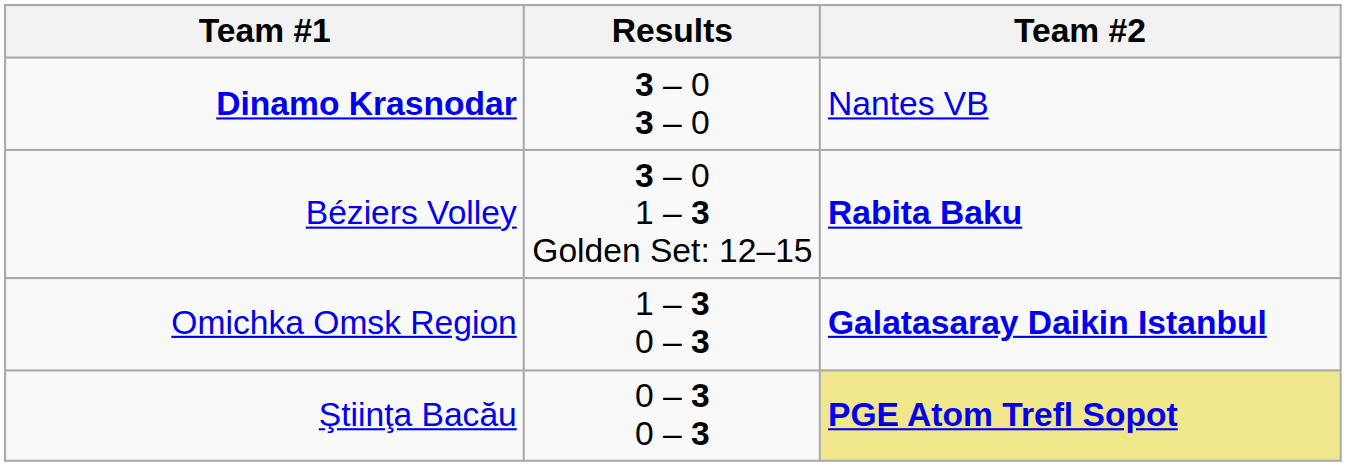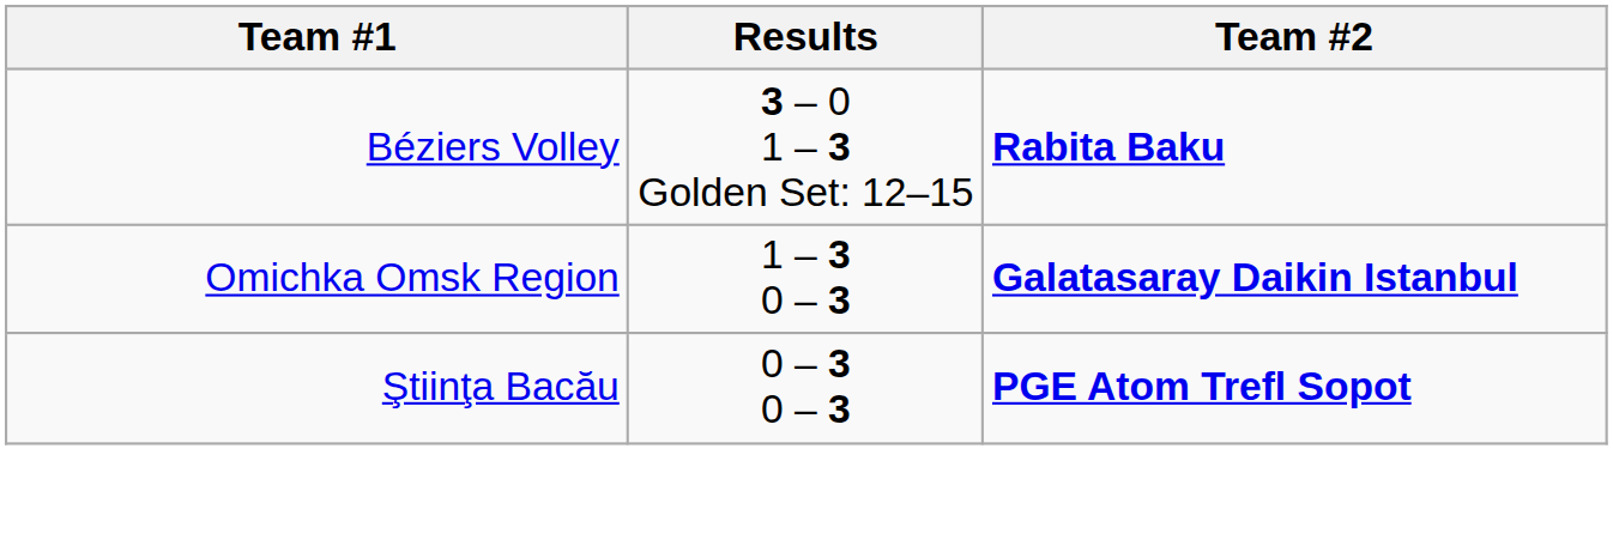 <table class="wikitable" style="border-collapse: collapse;">
 <tr>
 <th align="right" width="240">Team #1</th>
 <th>  Results  </th>
 <th align="left" width="240">Team #2</th>
-</tr>
-<tr>
-<td align="right"><strong><a href='#'>Dinamo Krasnodar</a></strong> </td>
-<td align="center"><strong>3</strong> – 0 <br> <strong>3</strong> – 0</td>
-<td> <a href='#'>Nantes VB</a></td>
 </tr>
 <tr>
 <td align="right"><a href='#'>Béziers Volley</a> </td>
 <td align="center"><strong>3</strong> – 0 <br> 1 – <strong>3</strong> <br> Golden Set: 12–15</td>
 <td> <strong><a href='#'>Rabita Baku</a></strong></td>
 </tr>
 <tr>
 <td align="right"><a href='#'>Omichka Omsk Region</a> </td>
 <td align="center">1 – <strong>3</strong> <br> 0 – <strong>3</strong></td>
 <td> <strong><a href='#'>Galatasaray Daikin Istanbul</a></strong></td>
 </tr>
 <tr>
 <td align="right"><a href='#'>Ştiinţa Bacău</a> </td>
 <td align="center">0 – <strong>3</strong> <br> 0 – <strong>3</strong></td>
-<td style="background: khaki;"> <strong><a href='#'>PGE Atom Trefl Sopot</a></strong></td>
+<td> <strong><a href='#'>PGE Atom Trefl Sopot</a></strong></td>
 </tr>
 </table>
